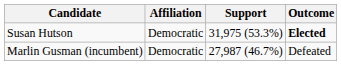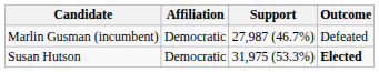 <table class="wikitable">
 <tr>
 <th>Candidate</th>
 <th>Affiliation</th>
 <th>Support</th>
 <th>Outcome</th>
 </tr>
 <tr>
+<td>Marlin Gusman (incumbent)</td>
+<td>Democratic</td>
+<td>27,987 (46.7%)</td>
+<td>Defeated</td>
+</tr>
+<tr>
 <td>Susan Hutson</td>
 <td>Democratic</td>
 <td>31,975 (53.3%)</td>
 <td><strong>Elected</strong></td>
 </tr>
-<tr>
-<td>Marlin Gusman (incumbent)</td>
-<td>Democratic</td>
-<td>27,987 (46.7%)</td>
-<td>Defeated</td>
-</tr>
 </table>
